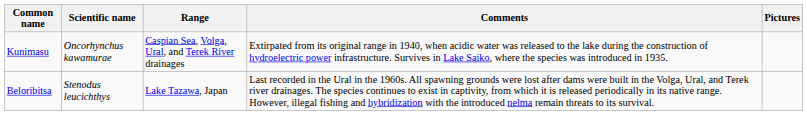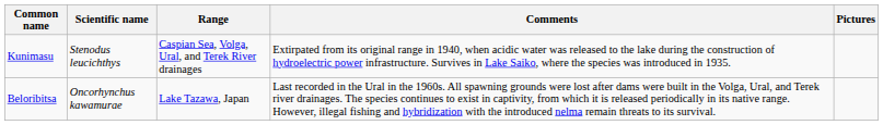 <table class="wikitable">
 <tr>
 <th>Common name</th>
 <th>Scientific name</th>
 <th>Range</th>
 <th class="unsortable">Comments</th>
 <th class="unsortable">Pictures</th>
 </tr>
 <tr>
 <td><a href='#'>Kunimasu</a></td>
-<td><em>Oncorhynchus kawamurae</em></td>
+<td><em>Stenodus leucichthys</em></td>
 <td><a href='#'>Caspian Sea</a>, <a href='#'>Volga</a>, <a href='#'>Ural</a>, and <a href='#'>Terek River</a> drainages</td>
 <td>Extirpated from its original range in 1940, when acidic water was released to the lake during the construction of <a href='#'>hydroelectric power</a> infrastructure. Survives in <a href='#'>Lake Saiko</a>, where the species was introduced in 1935.</td>
 <td></td>
 </tr>
 <tr>
 <td><a href='#'>Beloribitsa</a></td>
-<td><em>Stenodus leucichthys</em></td>
+<td><em>Oncorhynchus kawamurae</em></td>
 <td><a href='#'>Lake Tazawa</a>, Japan</td>
 <td>Last recorded in the Ural in the 1960s. All spawning grounds were lost after dams were built in the Volga, Ural, and Terek river drainages. The species continues to exist in captivity, from which it is released periodically in its native range. However, illegal fishing and <a href='#'>hybridization</a> with the introduced <a href='#'>nelma</a> remain threats to its survival.</td>
 <td></td>
 </tr>
 </table>
